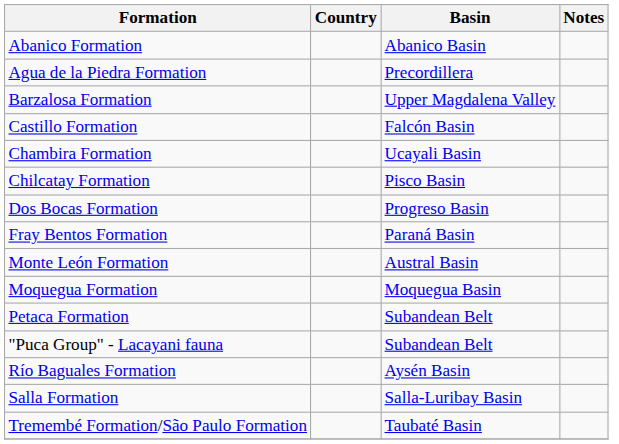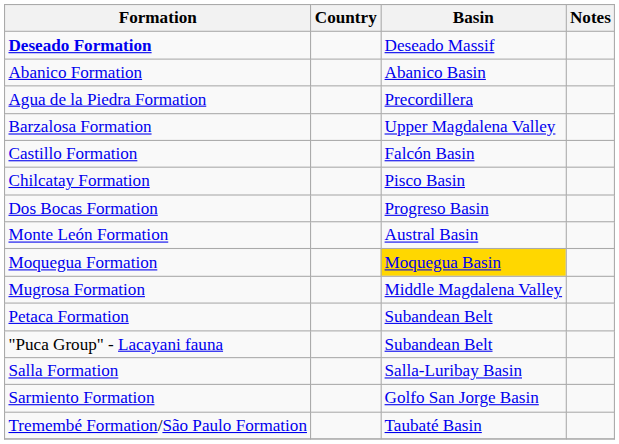 <table class="wikitable sortable">
 <tr>
 <th>Formation<br></th>
 <th>Country</th>
 <th>Basin</th>
 <th class=unsortable>Notes</th>
+</tr>
+<tr>
+<td><strong><a href='#'>Deseado Formation</a></strong></td>
+<td></td>
+<td><a href='#'>Deseado Massif</a></td>
+<td></td>
 </tr>
 <tr>
 <td><a href='#'>Abanico Formation</a></td>
 <td></td>
 <td><a href='#'>Abanico Basin</a></td>
 <td></td>
 </tr>
 <tr>
 <td><a href='#'>Agua de la Piedra Formation</a></td>
 <td></td>
 <td><a href='#'>Precordillera</a></td>
 <td></td>
 </tr>
 <tr>
 <td><a href='#'>Barzalosa Formation</a></td>
 <td></td>
 <td><a href='#'>Upper Magdalena Valley</a></td>
 <td></td>
 </tr>
 <tr>
 <td><a href='#'>Castillo Formation</a></td>
 <td></td>
 <td><a href='#'>Falcón Basin</a></td>
 <td></td>
 </tr>
 <tr>
-<td><a href='#'>Chambira Formation</a></td>
-<td></td>
-<td><a href='#'>Ucayali Basin</a></td>
-<td></td>
-</tr>
-<tr>
 <td><a href='#'>Chilcatay Formation</a></td>
 <td></td>
 <td><a href='#'>Pisco Basin</a></td>
 <td></td>
 </tr>
 <tr>
 <td><a href='#'>Dos Bocas Formation</a></td>
 <td></td>
 <td><a href='#'>Progreso Basin</a></td>
 <td></td>
 </tr>
 <tr>
-<td><a href='#'>Fray Bentos Formation</a></td>
-<td><br></td>
-<td><a href='#'>Paraná Basin</a></td>
-<td></td>
-</tr>
-<tr>
 <td><a href='#'>Monte León Formation</a></td>
 <td></td>
 <td><a href='#'>Austral Basin</a></td>
 <td></td>
 </tr>
 <tr>
 <td><a href='#'>Moquegua Formation</a></td>
 <td></td>
-<td><a href='#'>Moquegua Basin</a></td>
+<td style="background: gold;"><a href='#'>Moquegua Basin</a></td>
+<td></td>
+</tr>
+<tr>
+<td><a href='#'>Mugrosa Formation</a></td>
+<td></td>
+<td><a href='#'>Middle Magdalena Valley</a></td>
 <td></td>
 </tr>
 <tr>
 <td><a href='#'>Petaca Formation</a></td>
 <td></td>
 <td><a href='#'>Subandean Belt</a></td>
 <td></td>
 </tr>
 <tr>
 <td>"Puca Group" - <a href='#'>Lacayani fauna</a></td>
 <td></td>
 <td><a href='#'>Subandean Belt</a></td>
 <td></td>
 </tr>
 <tr>
-<td><a href='#'>Río Baguales Formation</a></td>
+<td><a href='#'>Salla Formation</a></td>
 <td></td>
-<td><a href='#'>Aysén Basin</a></td>
+<td><a href='#'>Salla-Luribay Basin</a></td>
 <td></td>
 </tr>
 <tr>
-<td><a href='#'>Salla Formation</a></td>
+<td><a href='#'>Sarmiento Formation</a></td>
 <td></td>
-<td><a href='#'>Salla-Luribay Basin</a></td>
+<td><a href='#'>Golfo San Jorge Basin</a></td>
 <td></td>
 </tr>
 <tr>
 <td><a href='#'>Tremembé Formation</a>/<a href='#'>São Paulo Formation</a></td>
 <td></td>
 <td><a href='#'>Taubaté Basin</a></td>
 <td></td>
 </tr>
 <tr>
 </tr>
 </table>
